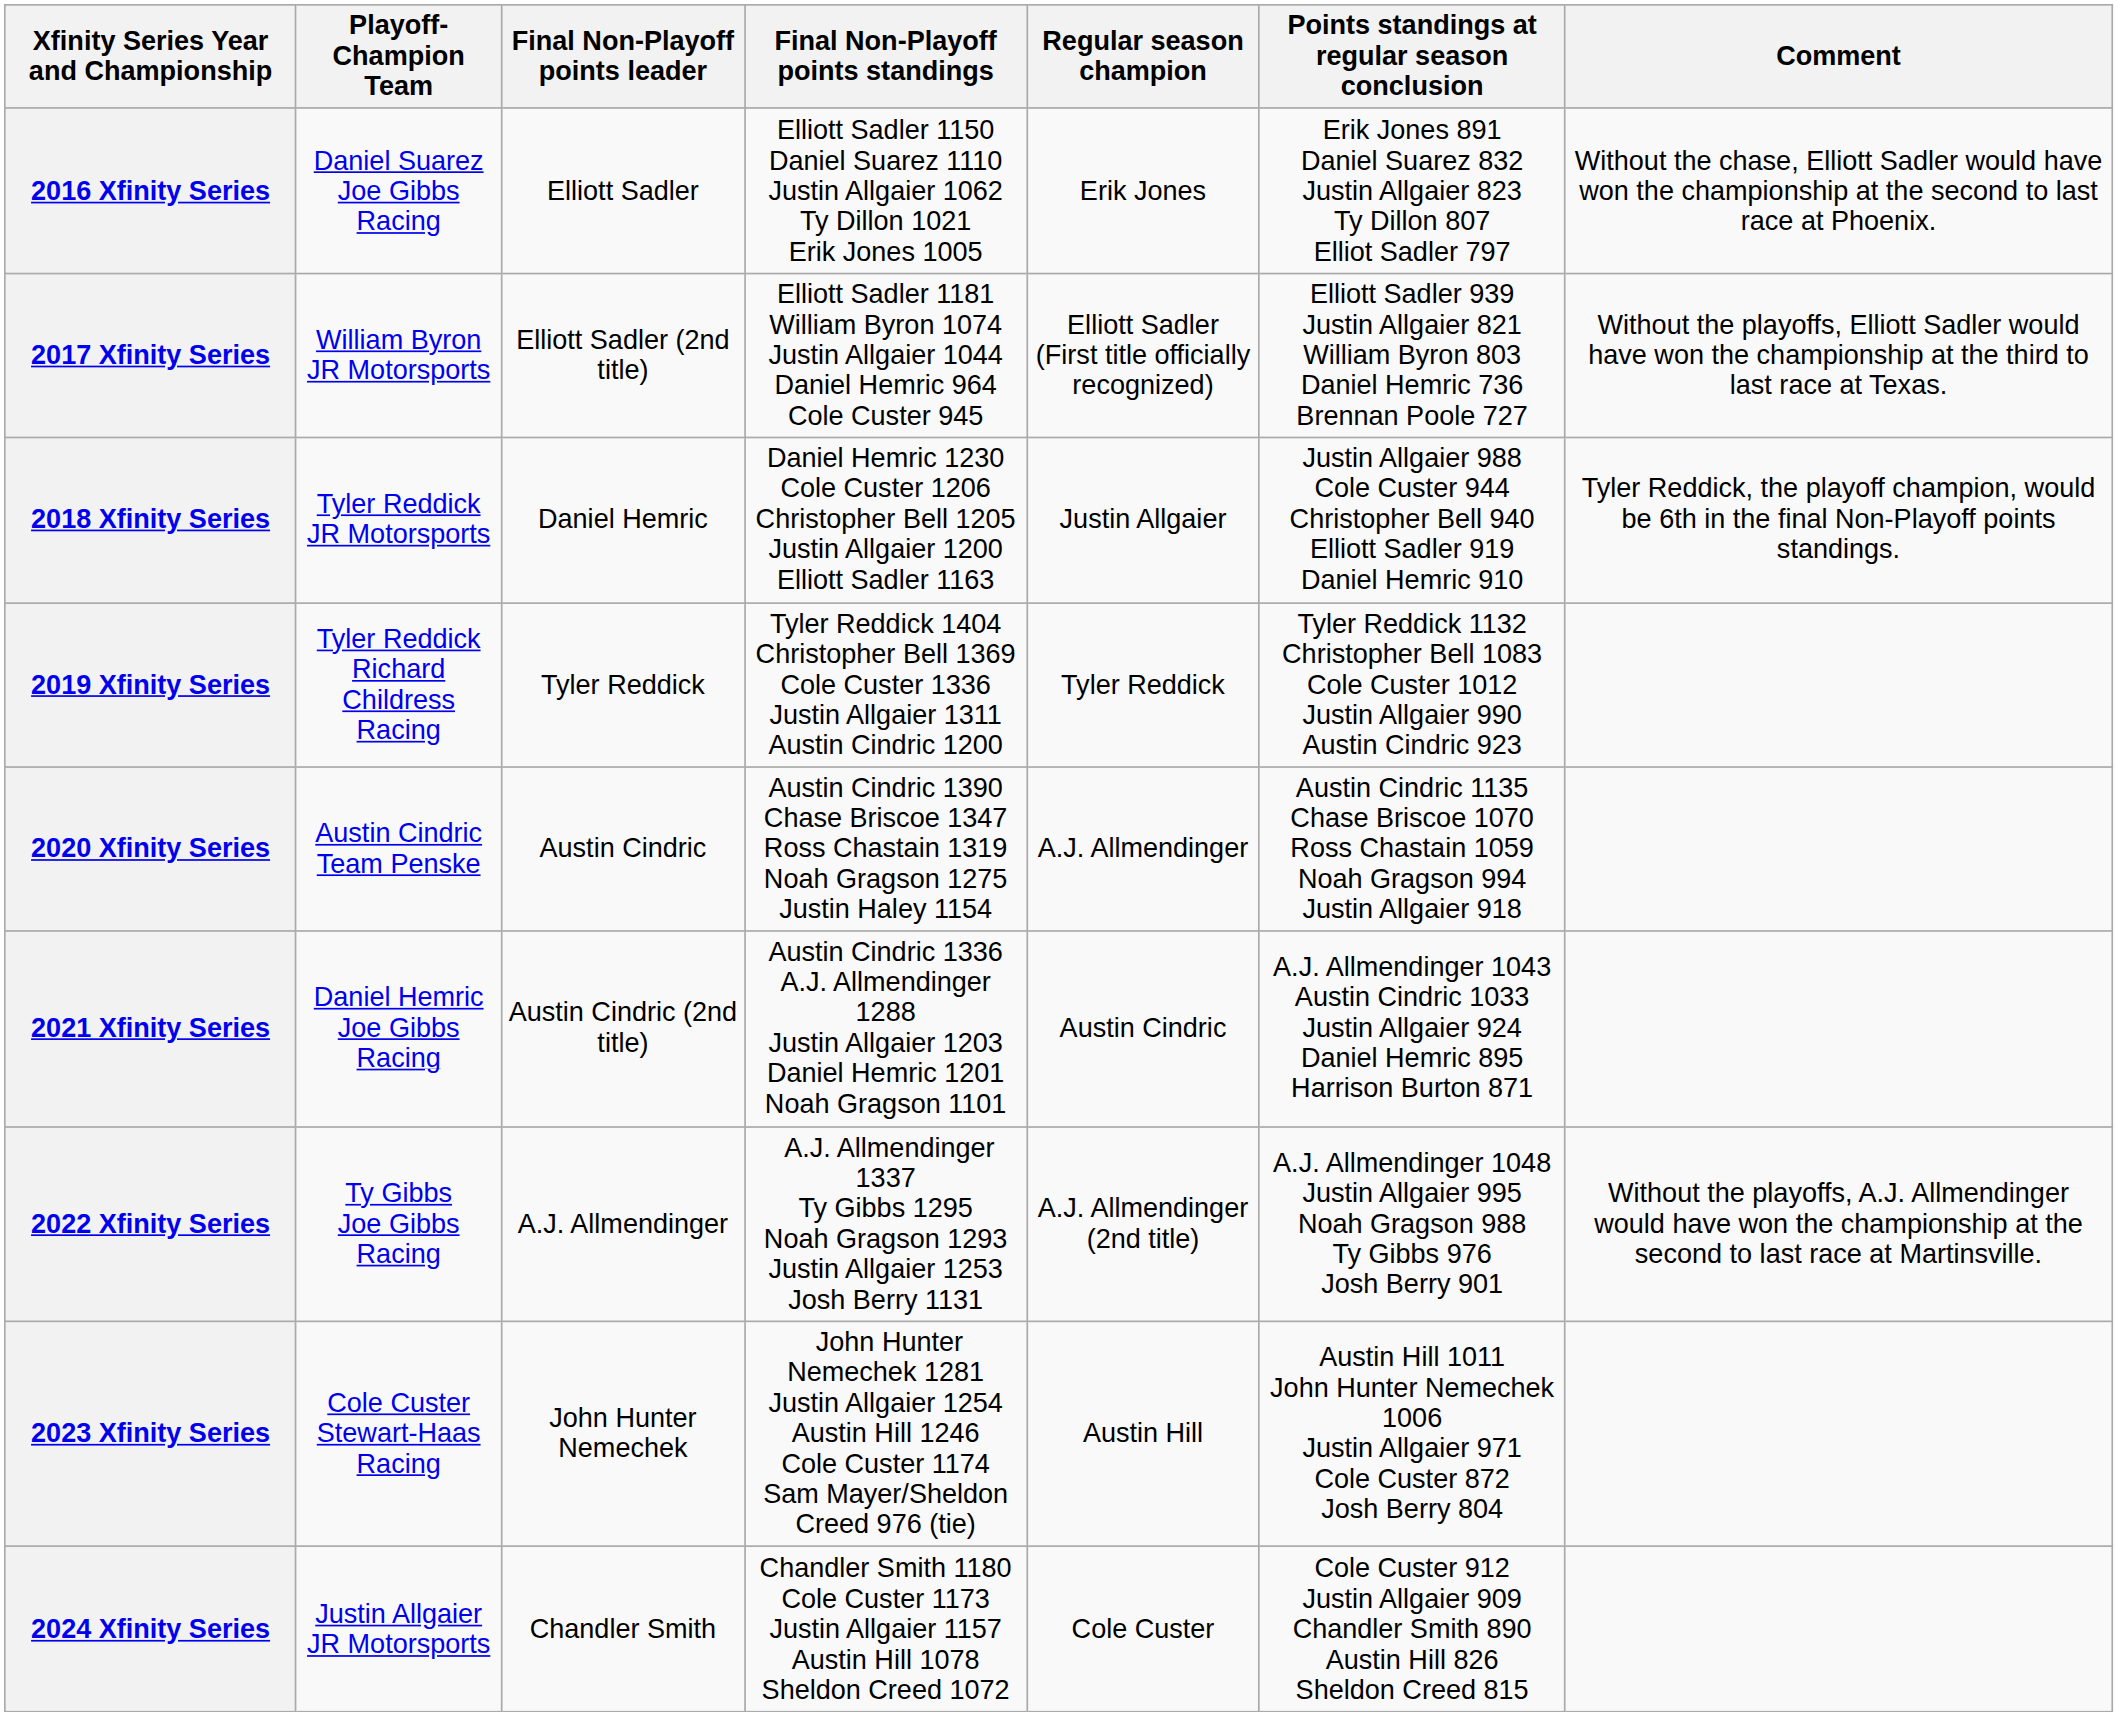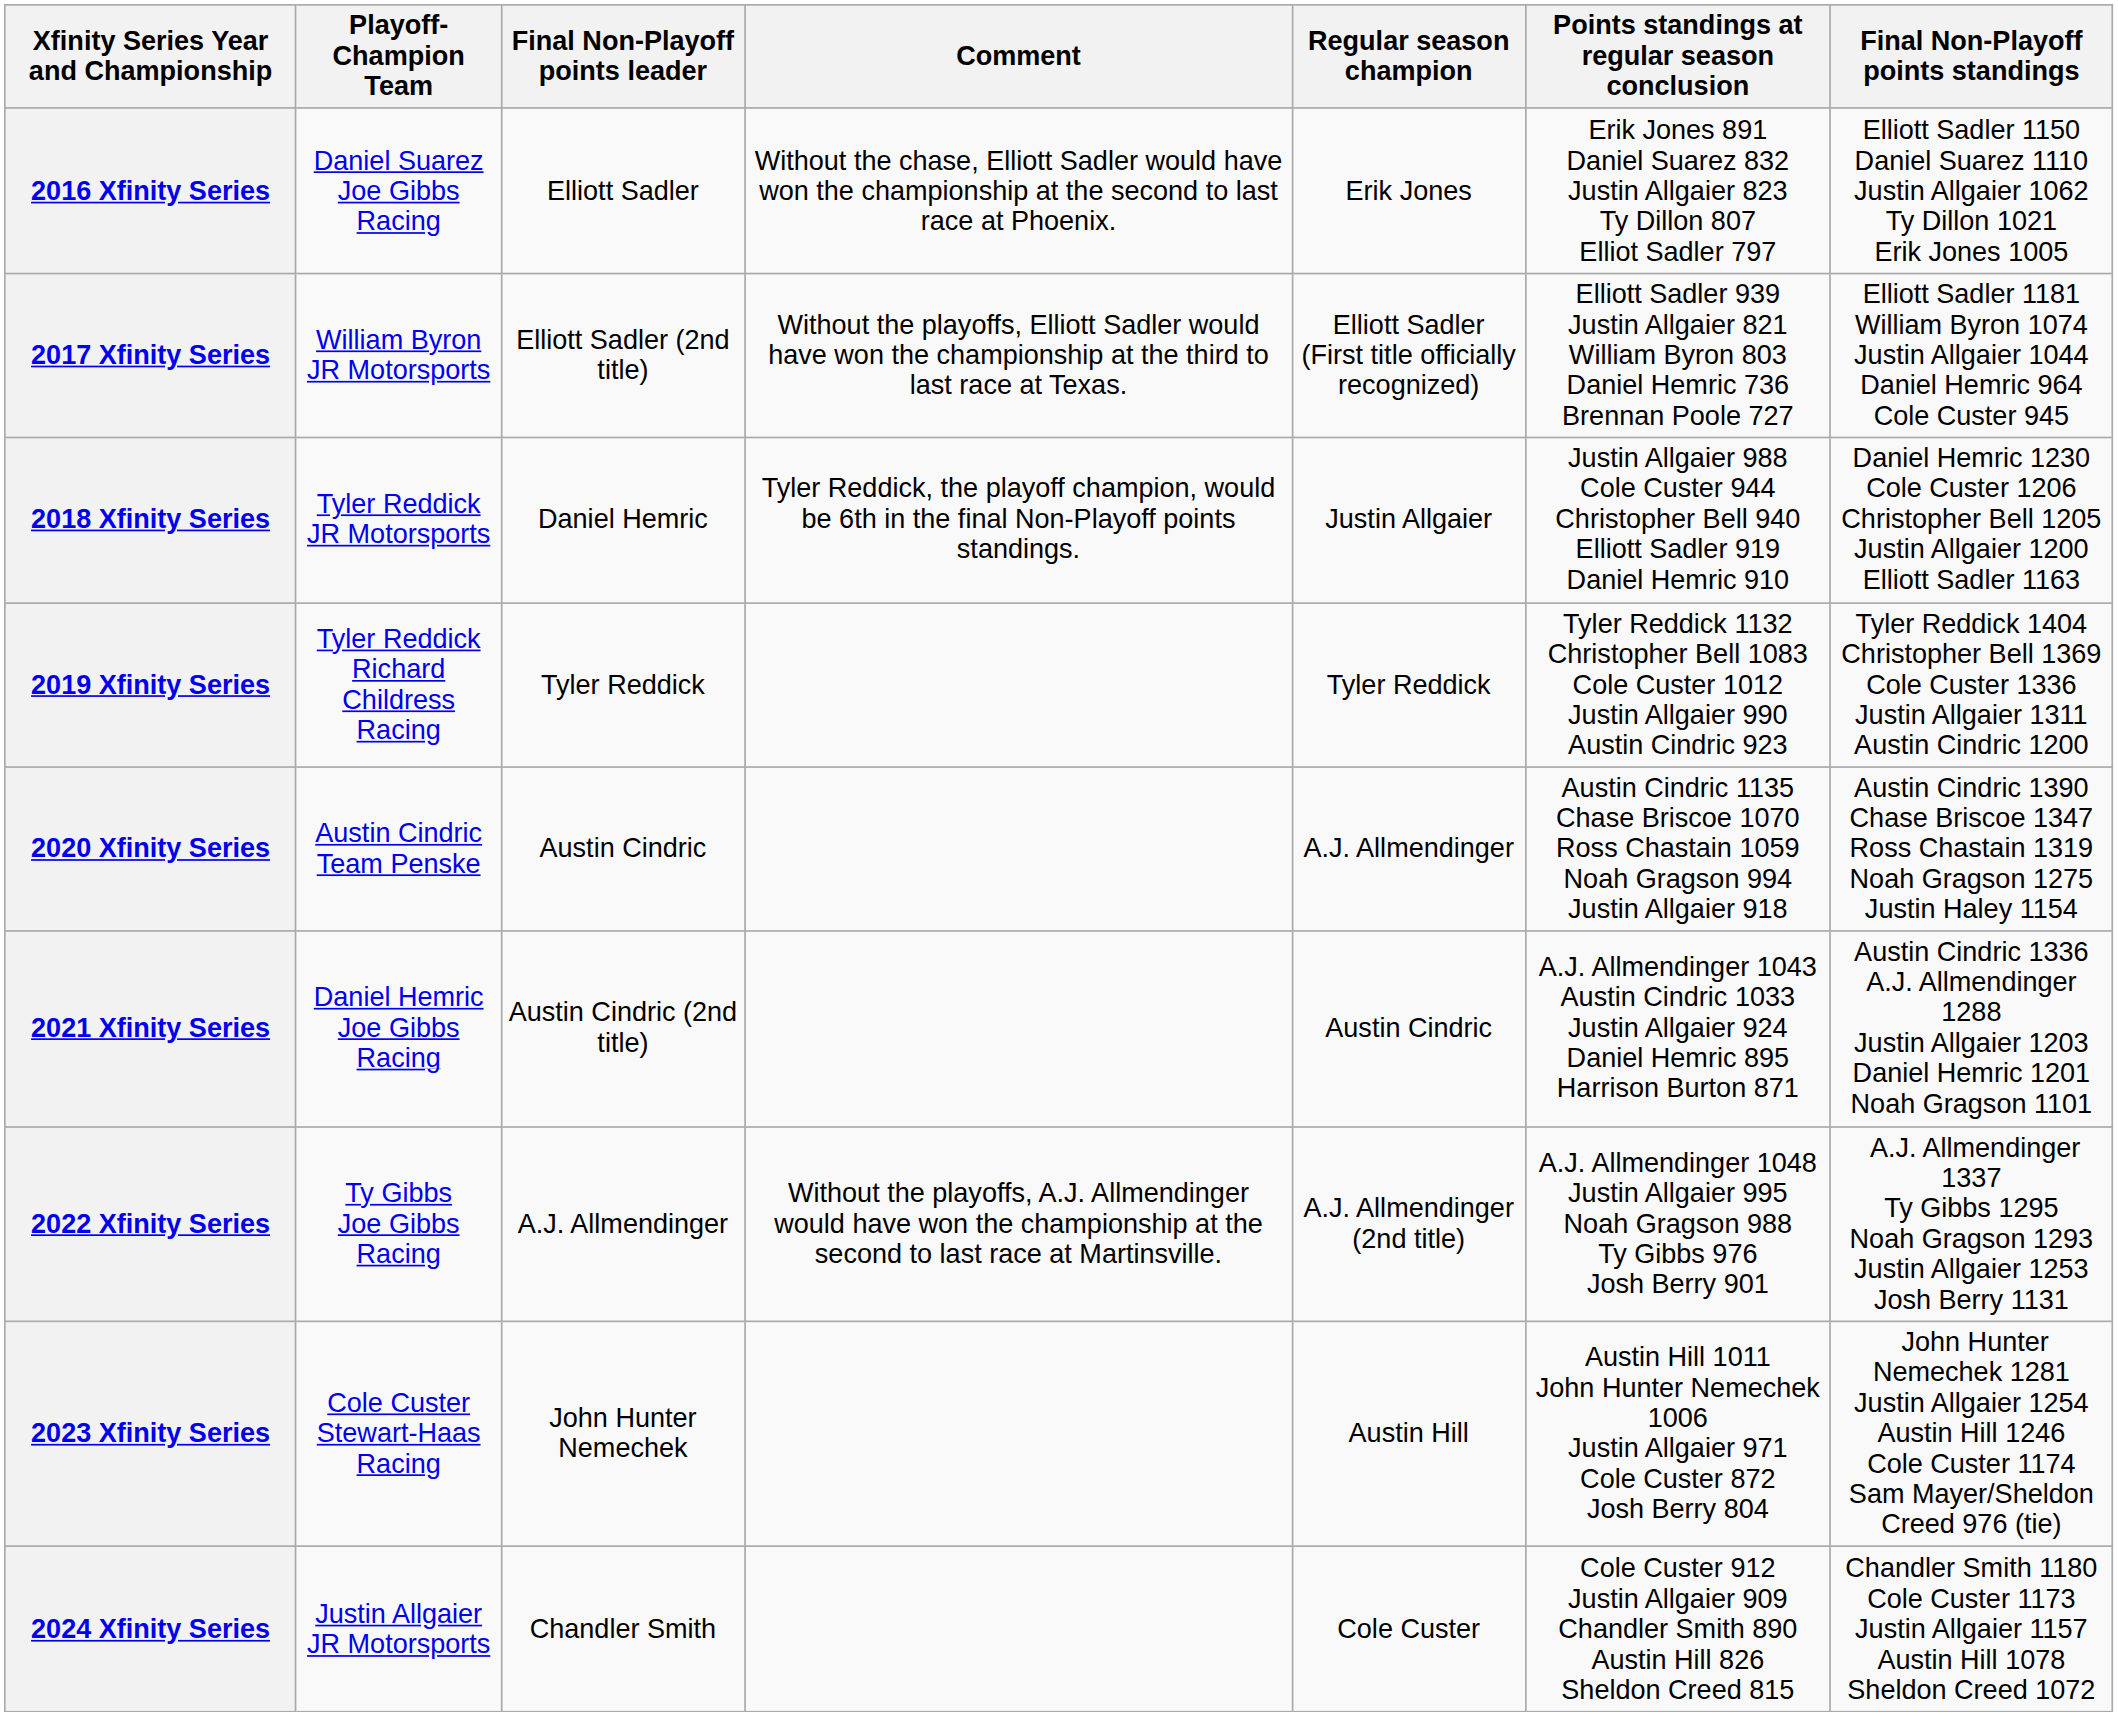 <table class="wikitable" style="text-align:center">
 <tr>
 <th>Xfinity Series Year and Championship</th>
 <th>Playoff-Champion<br>Team</th>
 <th>Final Non-Playoff points leader</th>
-<th>Final Non-Playoff points standings</th>
+<th>Comment</th>
 <th>Regular season champion</th>
 <th>Points standings at regular season conclusion</th>
-<th>Comment</th>
+<th>Final Non-Playoff points standings</th>
 </tr>
 <tr>
 <th><a href='#'>2016 Xfinity Series</a></th>
 <td><a href='#'>Daniel Suarez</a><br><a href='#'>Joe Gibbs Racing</a></td>
 <td>Elliott Sadler</td>
-<td>Elliott Sadler 1150<br>Daniel Suarez 1110<br>Justin Allgaier 1062<br>Ty Dillon 1021<br>Erik Jones 1005</td>
+<td>Without the chase, Elliott Sadler would have won the championship at the second to last race at Phoenix.</td>
 <td>Erik Jones</td>
 <td>Erik Jones 891<br>Daniel Suarez 832<br>Justin Allgaier 823<br>Ty Dillon 807<br> Elliot Sadler 797</td>
-<td>Without the chase, Elliott Sadler would have won the championship at the second to last race at Phoenix.</td>
+<td>Elliott Sadler 1150<br>Daniel Suarez 1110<br>Justin Allgaier 1062<br>Ty Dillon 1021<br>Erik Jones 1005</td>
 </tr>
 <tr>
 <th><a href='#'>2017 Xfinity Series</a></th>
 <td><a href='#'>William Byron</a><br><a href='#'>JR Motorsports</a></td>
 <td>Elliott Sadler (2nd title)</td>
-<td>Elliott Sadler 1181<br>William Byron 1074<br>Justin Allgaier 1044<br>Daniel Hemric 964<br>Cole Custer 945</td>
+<td>Without the playoffs, Elliott Sadler would have won the championship at the third to last race at Texas.</td>
 <td>Elliott Sadler<br>(First title officially recognized)</td>
 <td>Elliott Sadler 939<br>Justin Allgaier 821<br>William Byron 803<br>Daniel Hemric 736<br>Brennan Poole 727</td>
-<td>Without the playoffs, Elliott Sadler would have won the championship at the third to last race at Texas.</td>
+<td>Elliott Sadler 1181<br>William Byron 1074<br>Justin Allgaier 1044<br>Daniel Hemric 964<br>Cole Custer 945</td>
 </tr>
 <tr>
 <th><a href='#'>2018 Xfinity Series</a></th>
 <td><a href='#'>Tyler Reddick</a><br><a href='#'>JR Motorsports</a></td>
 <td>Daniel Hemric</td>
-<td>Daniel Hemric 1230<br>Cole Custer 1206<br>Christopher Bell 1205<br>Justin Allgaier 1200<br> Elliott Sadler 1163</td>
+<td>Tyler Reddick, the playoff champion, would be 6th in the final Non-Playoff points standings.</td>
 <td>Justin Allgaier</td>
 <td>Justin Allgaier 988<br>Cole Custer 944<br>Christopher Bell 940<br>Elliott Sadler 919<br>Daniel Hemric 910</td>
-<td>Tyler Reddick, the playoff champion, would be 6th in the final Non-Playoff points standings.</td>
+<td>Daniel Hemric 1230<br>Cole Custer 1206<br>Christopher Bell 1205<br>Justin Allgaier 1200<br> Elliott Sadler 1163</td>
 </tr>
 <tr>
 <th><a href='#'>2019 Xfinity Series</a></th>
 <td><a href='#'>Tyler Reddick</a><br><a href='#'>Richard Childress Racing</a></td>
 <td>Tyler Reddick</td>
-<td>Tyler Reddick 1404<br>Christopher Bell 1369<br>Cole Custer 1336<br>Justin Allgaier 1311<br>Austin Cindric 1200</td>
+<td></td>
 <td>Tyler Reddick</td>
 <td>Tyler Reddick 1132<br>Christopher Bell 1083<br>Cole Custer 1012<br>Justin Allgaier 990<br>Austin Cindric 923</td>
-<td></td>
+<td>Tyler Reddick 1404<br>Christopher Bell 1369<br>Cole Custer 1336<br>Justin Allgaier 1311<br>Austin Cindric 1200</td>
 </tr>
 <tr>
 <th><a href='#'>2020 Xfinity Series</a></th>
 <td><a href='#'>Austin Cindric</a><br><a href='#'>Team Penske</a></td>
 <td>Austin Cindric</td>
-<td>Austin Cindric 1390<br>Chase Briscoe 1347<br>Ross Chastain 1319<br>Noah Gragson 1275<br>Justin Haley 1154</td>
+<td></td>
 <td>A.J. Allmendinger</td>
 <td>Austin Cindric 1135<br>Chase Briscoe 1070<br>Ross Chastain 1059<br>Noah Gragson 994<br>Justin Allgaier 918</td>
-<td></td>
+<td>Austin Cindric 1390<br>Chase Briscoe 1347<br>Ross Chastain 1319<br>Noah Gragson 1275<br>Justin Haley 1154</td>
 </tr>
 <tr>
 <th><a href='#'>2021 Xfinity Series</a></th>
 <td><a href='#'>Daniel Hemric</a><br><a href='#'>Joe Gibbs Racing</a></td>
 <td>Austin Cindric (2nd title)</td>
-<td>Austin Cindric 1336<br> A.J. Allmendinger 1288<br>Justin Allgaier 1203<br>Daniel Hemric 1201<br>Noah Gragson 1101</td>
+<td></td>
 <td>Austin Cindric</td>
 <td>A.J. Allmendinger 1043<br>Austin Cindric 1033<br>Justin Allgaier 924<br>Daniel Hemric 895<br>Harrison Burton 871</td>
-<td></td>
+<td>Austin Cindric 1336<br> A.J. Allmendinger 1288<br>Justin Allgaier 1203<br>Daniel Hemric 1201<br>Noah Gragson 1101</td>
 </tr>
 <tr>
 <th><a href='#'>2022 Xfinity Series</a></th>
 <td><a href='#'>Ty Gibbs</a><br><a href='#'>Joe Gibbs Racing</a></td>
 <td>A.J. Allmendinger</td>
-<td> A.J. Allmendinger 1337<br>Ty Gibbs 1295<br>Noah Gragson 1293<br>Justin Allgaier 1253<br>Josh Berry 1131</td>
+<td>Without the playoffs, A.J. Allmendinger would have won the championship at the second to last race at Martinsville.</td>
 <td>A.J. Allmendinger (2nd title)</td>
 <td>A.J. Allmendinger 1048<br>Justin Allgaier 995<br>Noah Gragson 988<br>Ty Gibbs 976<br>Josh Berry 901</td>
-<td>Without the playoffs, A.J. Allmendinger would have won the championship at the second to last race at Martinsville.</td>
+<td> A.J. Allmendinger 1337<br>Ty Gibbs 1295<br>Noah Gragson 1293<br>Justin Allgaier 1253<br>Josh Berry 1131</td>
 </tr>
 <tr>
 <th><a href='#'>2023 Xfinity Series</a></th>
 <td><a href='#'>Cole Custer</a><br><a href='#'>Stewart-Haas Racing</a></td>
 <td>John Hunter Nemechek</td>
-<td> John Hunter Nemechek 1281<br>Justin Allgaier 1254<br>Austin Hill 1246<br>Cole Custer 1174<br>Sam Mayer/Sheldon Creed 976 (tie)</td>
+<td></td>
 <td>Austin Hill</td>
 <td>Austin Hill 1011<br>John Hunter Nemechek 1006<br>Justin Allgaier 971<br>Cole Custer 872<br>Josh Berry 804</td>
-<td></td>
+<td> John Hunter Nemechek 1281<br>Justin Allgaier 1254<br>Austin Hill 1246<br>Cole Custer 1174<br>Sam Mayer/Sheldon Creed 976 (tie)</td>
 </tr>
 <tr>
 <th><a href='#'>2024 Xfinity Series</a></th>
 <td><a href='#'>Justin Allgaier</a><br><a href='#'>JR Motorsports</a></td>
 <td>Chandler Smith</td>
-<td>Chandler Smith 1180 Cole Custer 1173<br>Justin Allgaier 1157<br>Austin Hill 1078<br>Sheldon Creed 1072<br></td>
+<td></td>
 <td>Cole Custer</td>
 <td>Cole Custer 912<br>Justin Allgaier 909<br>Chandler Smith 890<br>Austin Hill 826<br>Sheldon Creed 815<br></td>
-<td></td>
+<td>Chandler Smith 1180 Cole Custer 1173<br>Justin Allgaier 1157<br>Austin Hill 1078<br>Sheldon Creed 1072<br></td>
 </tr>
 </table>
